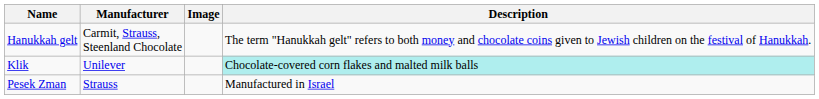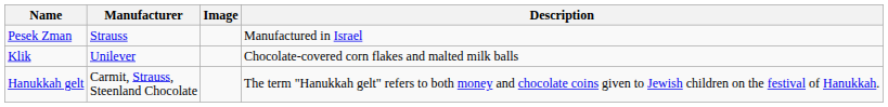 <table class="wikitable sortable">
 <tr>
 <th>Name</th>
 <th>Manufacturer</th>
 <th class="unsortable">Image</th>
 <th>Description</th>
 </tr>
 <tr>
+<td><a href='#'>Pesek Zman</a></td>
+<td><a href='#'>Strauss</a></td>
+<td></td>
+<td>Manufactured in <a href='#'>Israel</a></td>
+</tr>
+<tr>
+<td><a href='#'>Klik</a></td>
+<td><a href='#'>Unilever</a></td>
+<td></td>
+<td>Chocolate-covered corn flakes and malted milk balls</td>
+</tr>
+<tr>
 <td><a href='#'>Hanukkah gelt</a></td>
 <td>Carmit, <a href='#'>Strauss</a>,<br>Steenland Chocolate</td>
 <td></td>
 <td>The term "Hanukkah gelt" refers to both <a href='#'>money</a> and <a href='#'>chocolate coins</a> given to <a href='#'>Jewish</a> children on the <a href='#'>festival</a> of <a href='#'>Hanukkah</a>.</td>
 </tr>
-<tr>
-<td><a href='#'>Klik</a></td>
-<td><a href='#'>Unilever</a></td>
-<td></td>
-<td style="background: paleturquoise;">Chocolate-covered corn flakes and malted milk balls</td>
-</tr>
-<tr>
-<td><a href='#'>Pesek Zman</a></td>
-<td><a href='#'>Strauss</a></td>
-<td></td>
-<td>Manufactured in <a href='#'>Israel</a></td>
-</tr>
 </table>
